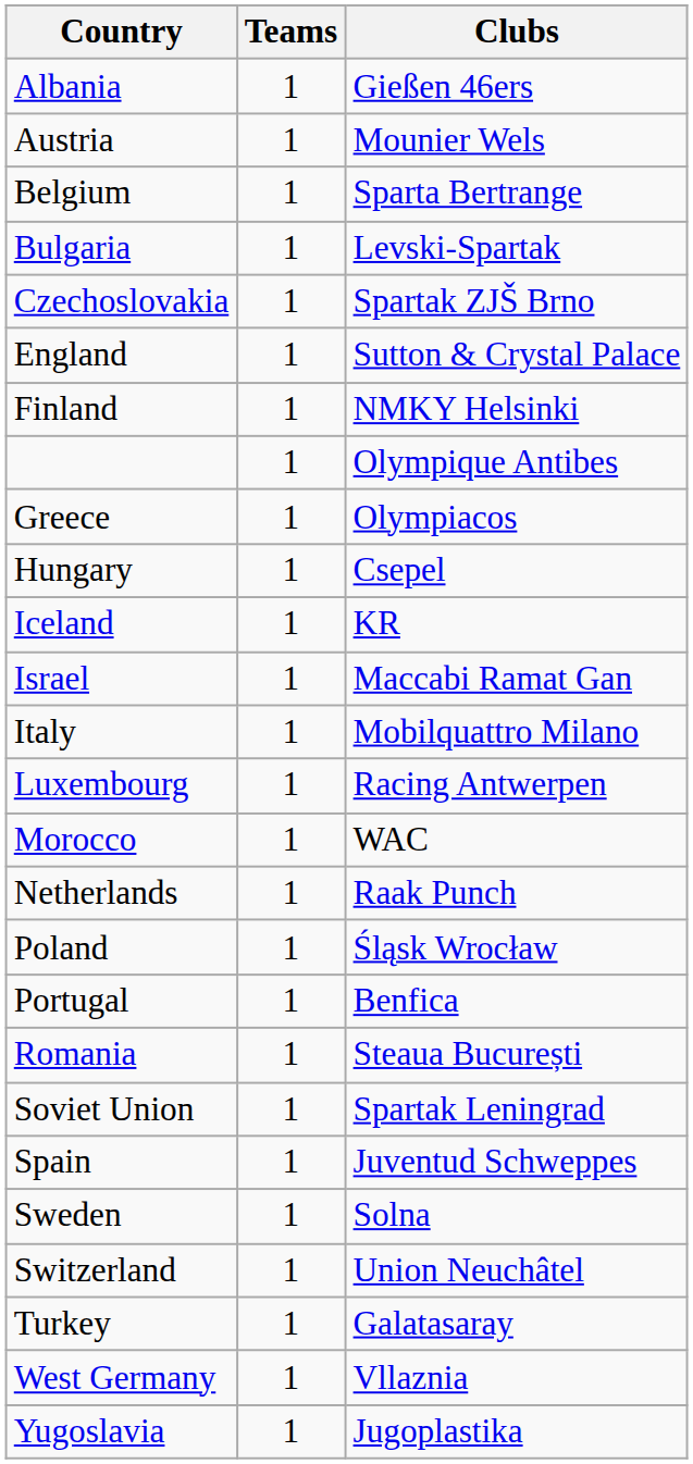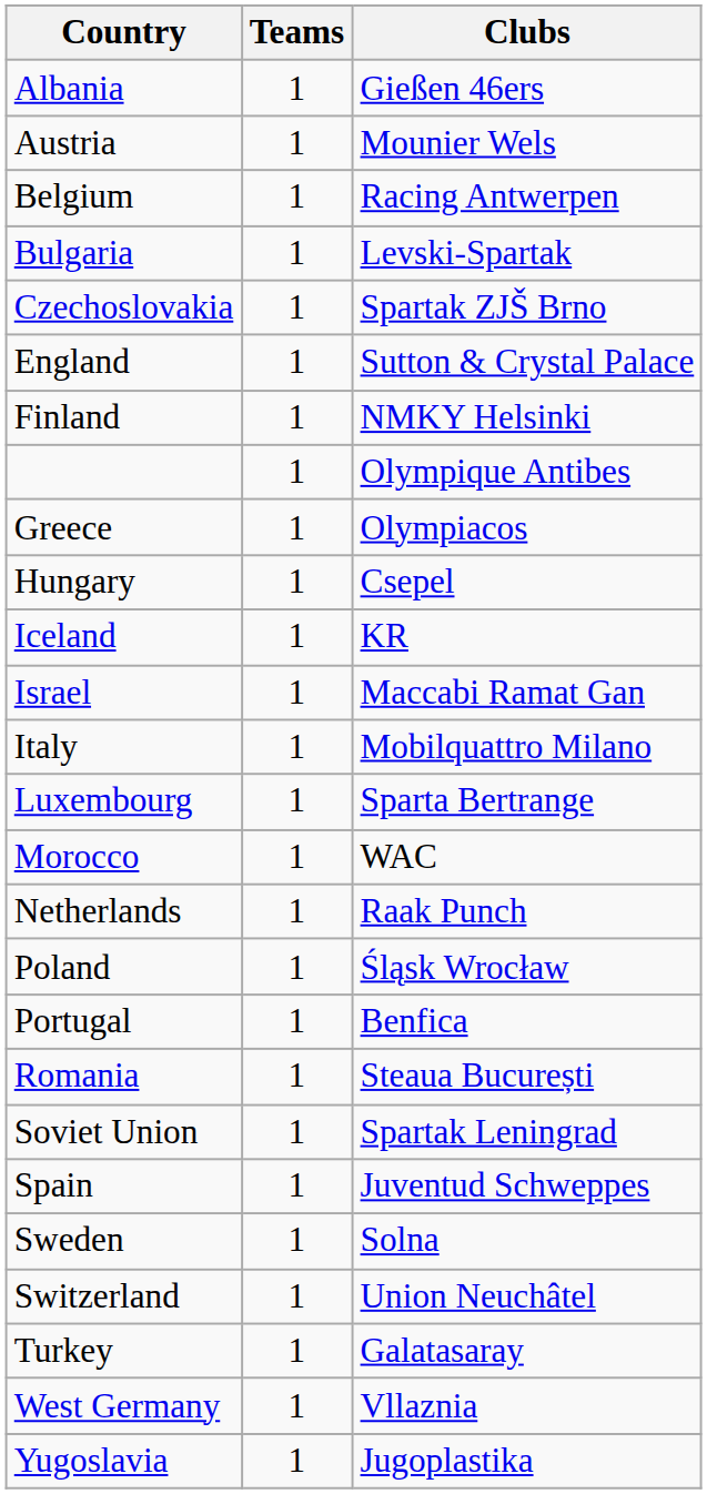 <table class="wikitable" style="margin-left:0.5em;">
 <tr>
 <th>Country</th>
 <th>Teams</th>
 <th colspan=5>Clubs</th>
 </tr>
 <tr>
 <td> <a href='#'>Albania</a></td>
 <td align=center>1</td>
 <td><a href='#'>Gießen 46ers</a></td>
 </tr>
 <tr>
 <td> Austria</td>
 <td align=center>1</td>
 <td><a href='#'>Mounier Wels</a></td>
 </tr>
 <tr>
 <td> Belgium</td>
 <td align=center>1</td>
-<td><a href='#'>Sparta Bertrange</a></td>
+<td><a href='#'>Racing Antwerpen</a></td>
 </tr>
 <tr>
 <td> <a href='#'>Bulgaria</a></td>
 <td align=center>1</td>
 <td><a href='#'>Levski-Spartak</a></td>
 </tr>
 <tr>
 <td> <a href='#'>Czechoslovakia</a></td>
 <td align=center>1</td>
 <td><a href='#'>Spartak ZJŠ Brno</a></td>
 </tr>
 <tr>
 <td> England</td>
 <td align=center>1</td>
 <td><a href='#'>Sutton & Crystal Palace</a></td>
 </tr>
 <tr>
 <td> Finland</td>
 <td align=center>1</td>
 <td><a href='#'>NMKY Helsinki</a></td>
 </tr>
 <tr>
 <td></td>
 <td align=center>1</td>
 <td><a href='#'>Olympique Antibes</a></td>
 </tr>
 <tr>
 <td> Greece</td>
 <td align=center>1</td>
 <td><a href='#'>Olympiacos</a></td>
 </tr>
 <tr>
 <td> Hungary</td>
 <td align=center>1</td>
 <td><a href='#'>Csepel</a></td>
 </tr>
 <tr>
 <td> <a href='#'>Iceland</a></td>
 <td align=center>1</td>
 <td><a href='#'>KR</a></td>
 </tr>
 <tr>
 <td> <a href='#'>Israel</a></td>
 <td align=center>1</td>
 <td><a href='#'>Maccabi Ramat Gan</a></td>
 </tr>
 <tr>
 <td> Italy</td>
 <td align=center>1</td>
 <td><a href='#'>Mobilquattro Milano</a></td>
 </tr>
 <tr>
 <td> <a href='#'>Luxembourg</a></td>
 <td align=center>1</td>
-<td><a href='#'>Racing Antwerpen</a></td>
+<td><a href='#'>Sparta Bertrange</a></td>
 </tr>
 <tr>
 <td> <a href='#'>Morocco</a></td>
 <td align=center>1</td>
 <td>WAC</td>
 </tr>
 <tr>
 <td> Netherlands</td>
 <td align=center>1</td>
 <td><a href='#'>Raak Punch</a></td>
 </tr>
 <tr>
 <td> Poland</td>
 <td align=center>1</td>
 <td><a href='#'>Śląsk Wrocław</a></td>
 </tr>
 <tr>
 <td> Portugal</td>
 <td align=center>1</td>
 <td><a href='#'>Benfica</a></td>
 </tr>
 <tr>
 <td> <a href='#'>Romania</a></td>
 <td align=center>1</td>
 <td><a href='#'>Steaua București</a></td>
 </tr>
 <tr>
 <td> Soviet Union</td>
 <td align=center>1</td>
 <td><a href='#'>Spartak Leningrad</a></td>
 </tr>
 <tr>
 <td> Spain</td>
 <td align=center>1</td>
 <td><a href='#'>Juventud Schweppes</a></td>
 </tr>
 <tr>
 <td> Sweden</td>
 <td align=center>1</td>
 <td><a href='#'>Solna</a></td>
 </tr>
 <tr>
 <td> Switzerland</td>
 <td align=center>1</td>
 <td><a href='#'>Union Neuchâtel</a></td>
 </tr>
 <tr>
 <td> Turkey</td>
 <td align=center>1</td>
 <td><a href='#'>Galatasaray</a></td>
 </tr>
 <tr>
 <td> <a href='#'>West Germany</a></td>
 <td align=center>1</td>
 <td><a href='#'>Vllaznia</a></td>
 </tr>
 <tr>
 <td> <a href='#'>Yugoslavia</a></td>
 <td align=center>1</td>
 <td><a href='#'>Jugoplastika</a></td>
 </tr>
 </table>
